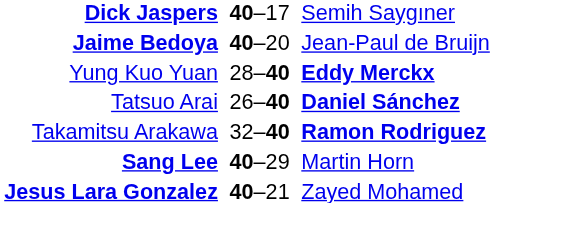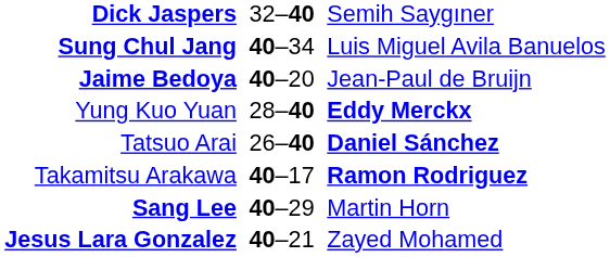 <table>
 <tr>
 <th width=400></th>
 <th width=70></th>
 <th width=400></th>
 </tr>
 <tr>
 <td align=right><strong><a href='#'>Dick Jaspers</a></strong> </td>
-<td align=center><strong>40</strong>–17</td>
+<td align=center>32–<strong>40</strong></td>
 <td> <a href='#'>Semih Saygıner</a></td>
+</tr>
+<tr>
+<td align=right><strong><a href='#'>Sung Chul Jang</a></strong> </td>
+<td align=center><strong>40</strong>–34</td>
+<td> <a href='#'>Luis Miguel Avila Banuelos</a></td>
 </tr>
 <tr>
 <td align=right><strong><a href='#'>Jaime Bedoya</a></strong> </td>
 <td align=center><strong>40</strong>–20</td>
 <td> <a href='#'>Jean-Paul de Bruijn</a></td>
 </tr>
 <tr>
 <td align=right><a href='#'>Yung Kuo Yuan</a> </td>
 <td align=center>28–<strong>40</strong></td>
 <td> <strong><a href='#'>Eddy Merckx</a></strong></td>
 </tr>
 <tr>
 <td align=right><a href='#'>Tatsuo Arai</a> </td>
 <td align=center>26–<strong>40</strong></td>
 <td> <strong><a href='#'>Daniel Sánchez</a></strong></td>
 </tr>
 <tr>
 <td align=right><a href='#'>Takamitsu Arakawa</a> </td>
-<td align=center>32–<strong>40</strong></td>
+<td align=center><strong>40</strong>–17</td>
 <td> <strong><a href='#'>Ramon Rodriguez</a></strong></td>
 </tr>
 <tr>
 <td align=right><strong><a href='#'>Sang Lee</a></strong> </td>
 <td align=center><strong>40</strong>–29</td>
 <td> <a href='#'>Martin Horn</a></td>
 </tr>
 <tr>
 <td align=right><strong><a href='#'>Jesus Lara Gonzalez</a></strong> </td>
 <td align=center><strong>40</strong>–21</td>
 <td> <a href='#'>Zayed Mohamed</a></td>
 </tr>
 </table>
